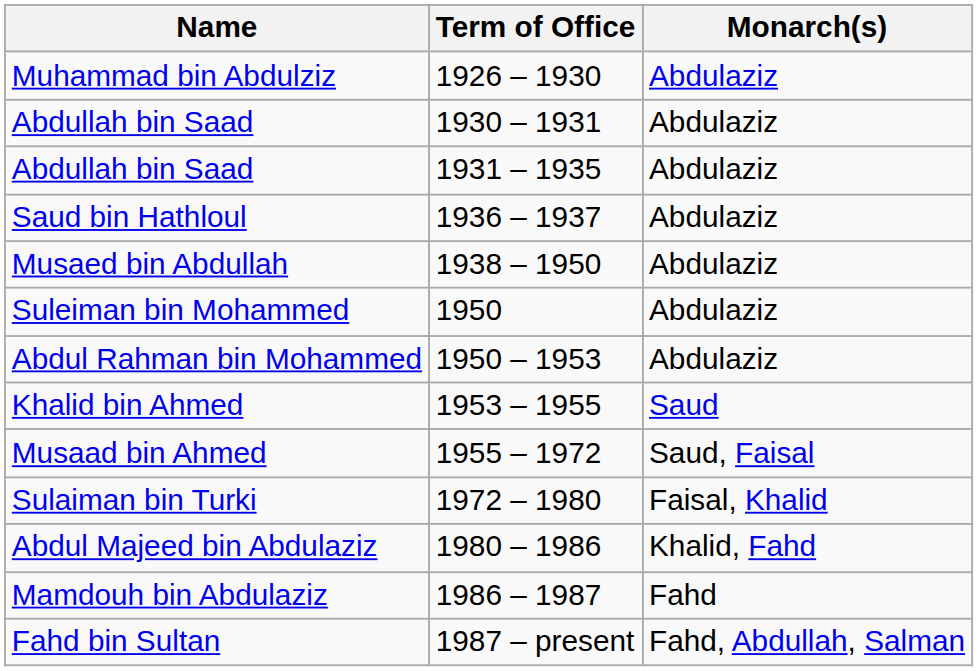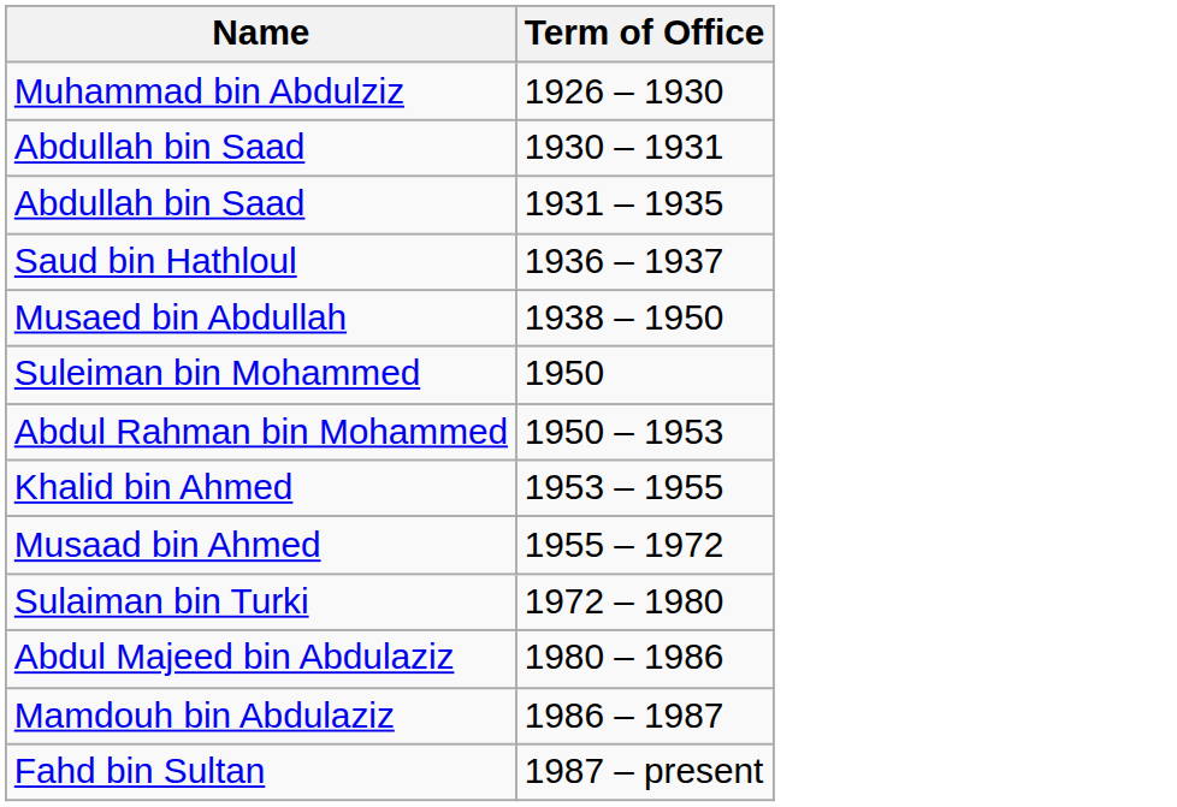 <table class="wikitable sortable">
 <tr>
 <th>Name</th>
 <th>Term of Office</th>
-<th>Monarch(s)</th>
 </tr>
 <tr>
 <td><a href='#'>Muhammad bin Abdulziz</a></td>
 <td>1926 – 1930</td>
-<td><a href='#'>Abdulaziz</a></td>
 </tr>
 <tr>
 <td><a href='#'>Abdullah bin Saad</a></td>
 <td>1930 – 1931</td>
-<td>Abdulaziz</td>
 </tr>
 <tr>
 <td><a href='#'>Abdullah bin Saad</a></td>
 <td>1931 – 1935</td>
-<td>Abdulaziz</td>
 </tr>
 <tr>
 <td><a href='#'>Saud bin Hathloul</a></td>
 <td>1936 – 1937</td>
-<td>Abdulaziz</td>
 </tr>
 <tr>
 <td><a href='#'>Musaed bin Abdullah</a></td>
 <td>1938 – 1950</td>
-<td>Abdulaziz</td>
 </tr>
 <tr>
 <td><a href='#'>Suleiman bin Mohammed</a></td>
 <td>1950</td>
-<td>Abdulaziz</td>
 </tr>
 <tr>
 <td><a href='#'>Abdul Rahman bin Mohammed</a></td>
 <td>1950 – 1953</td>
-<td>Abdulaziz</td>
 </tr>
 <tr>
 <td><a href='#'>Khalid bin Ahmed</a></td>
 <td>1953 – 1955</td>
-<td><a href='#'>Saud</a></td>
 </tr>
 <tr>
 <td><a href='#'>Musaad bin Ahmed</a></td>
 <td>1955 – 1972</td>
-<td>Saud, <a href='#'>Faisal</a></td>
 </tr>
 <tr>
 <td><a href='#'>Sulaiman bin Turki</a></td>
 <td>1972 – 1980</td>
-<td>Faisal, <a href='#'>Khalid</a></td>
 </tr>
 <tr>
 <td><a href='#'>Abdul Majeed bin Abdulaziz</a></td>
 <td>1980 – 1986</td>
-<td>Khalid, <a href='#'>Fahd</a></td>
 </tr>
 <tr>
 <td><a href='#'>Mamdouh bin Abdulaziz</a></td>
 <td>1986 – 1987</td>
-<td>Fahd</td>
 </tr>
 <tr>
 <td><a href='#'>Fahd bin Sultan</a></td>
 <td>1987 – present</td>
-<td>Fahd, <a href='#'>Abdullah</a>, <a href='#'>Salman</a></td>
 </tr>
 </table>
